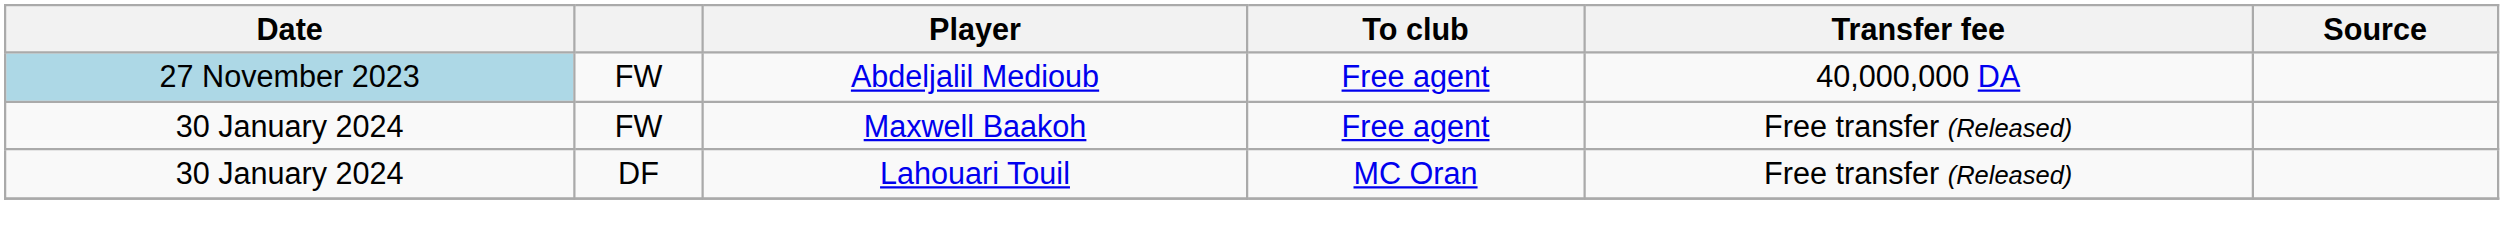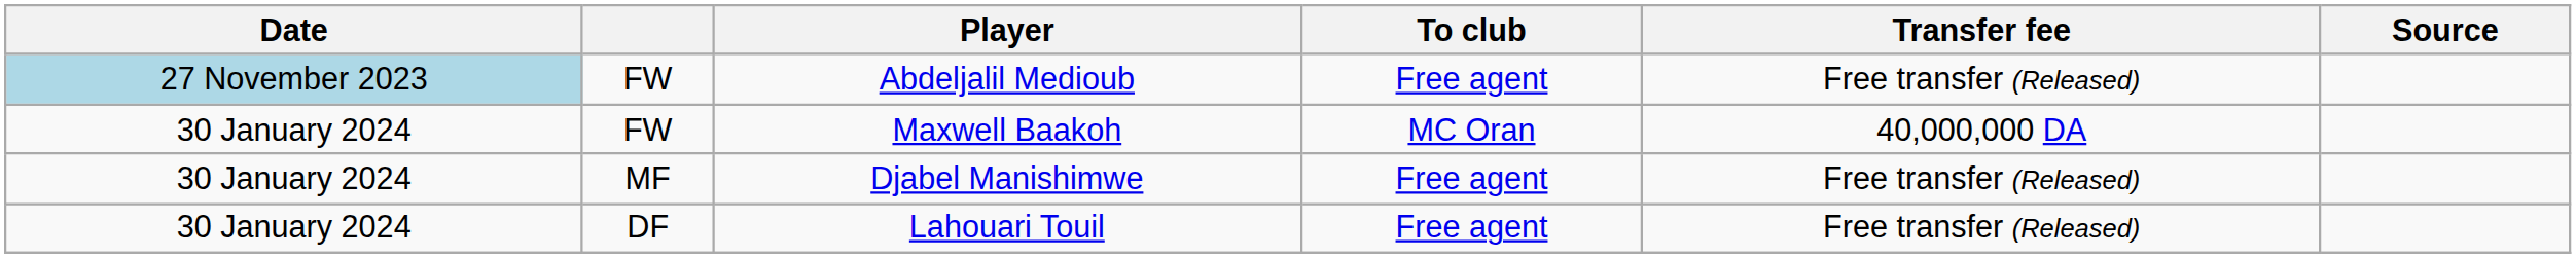 <table class="wikitable sortable" style="width:70%; text-align:center; font-size:85%; text-align:centre;">
 <tr>
 <th>Date</th>
 <th></th>
 <th>Player</th>
 <th>To club</th>
 <th>Transfer fee</th>
 <th>Source</th>
 </tr>
 <tr>
 <td style="background: lightblue;">27 November 2023</td>
 <td>FW</td>
 <td> <a href='#'>Abdeljalil Medioub</a></td>
 <td><a href='#'>Free agent</a></td>
-<td>40,000,000 <a href='#'>DA</a></td>
+<td>Free transfer <small><em>(Released)</em></small></td>
 <td></td>
 </tr>
 <tr>
 <td>30 January 2024</td>
 <td>FW</td>
 <td> <a href='#'>Maxwell Baakoh</a></td>
+<td><a href='#'>MC Oran</a></td>
+<td>40,000,000 <a href='#'>DA</a></td>
+<td></td>
+</tr>
+<tr>
+<td>30 January 2024</td>
+<td>MF</td>
+<td> <a href='#'>Djabel Manishimwe</a></td>
 <td><a href='#'>Free agent</a></td>
 <td>Free transfer <small><em>(Released)</em></small></td>
 <td></td>
 </tr>
 <tr>
 <td>30 January 2024</td>
 <td>DF</td>
 <td> <a href='#'>Lahouari Touil</a></td>
-<td><a href='#'>MC Oran</a></td>
+<td><a href='#'>Free agent</a></td>
 <td>Free transfer <small><em>(Released)</em></small></td>
 <td></td>
 </tr>
 <tr>
 </tr>
 </table>
